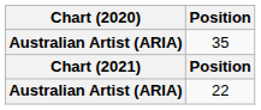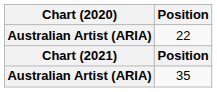 <table class="wikitable plainrowheaders" style="text-align:center">
 <tr>
 <th scope="col">Chart (2020)</th>
 <th scope="col">Position</th>
 </tr>
 <tr>
 <th scope="row">Australian Artist (ARIA)</th>
-<td>35</td>
+<td>22</td>
 </tr>
 <tr>
 <th scope="col">Chart (2021)</th>
 <th scope="col">Position</th>
 </tr>
 <tr>
 <th scope="row">Australian Artist (ARIA)</th>
-<td>22</td>
+<td>35</td>
 </tr>
 </table>
